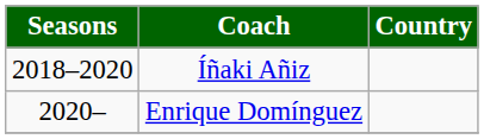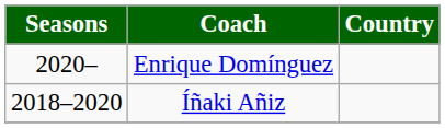 <table class="wikitable" style="text-align: center;">
 <tr>
 <th style="color:#FFFFFF; background:#006400">Seasons</th>
 <th style="color:#FFFFFF; background:#006400">Coach</th>
 <th style="color:#FFFFFF; background:#006400">Country</th>
 </tr>
 <tr>
+<td style="text-align: center">2020–</td>
+<td style="text-align: center"><a href='#'>Enrique Domínguez</a></td>
+<td style="text-align: center"></td>
+</tr>
+<tr>
 <td style="text-align: center">2018–2020</td>
 <td style="text-align: center"><a href='#'>Íñaki Añiz</a></td>
 <td style="text-align: center"></td>
 </tr>
 <tr>
-<td style="text-align: center">2020–</td>
-<td style="text-align: center"><a href='#'>Enrique Domínguez</a></td>
-<td style="text-align: center"></td>
-</tr>
-<tr>
 </tr>
 </table>
